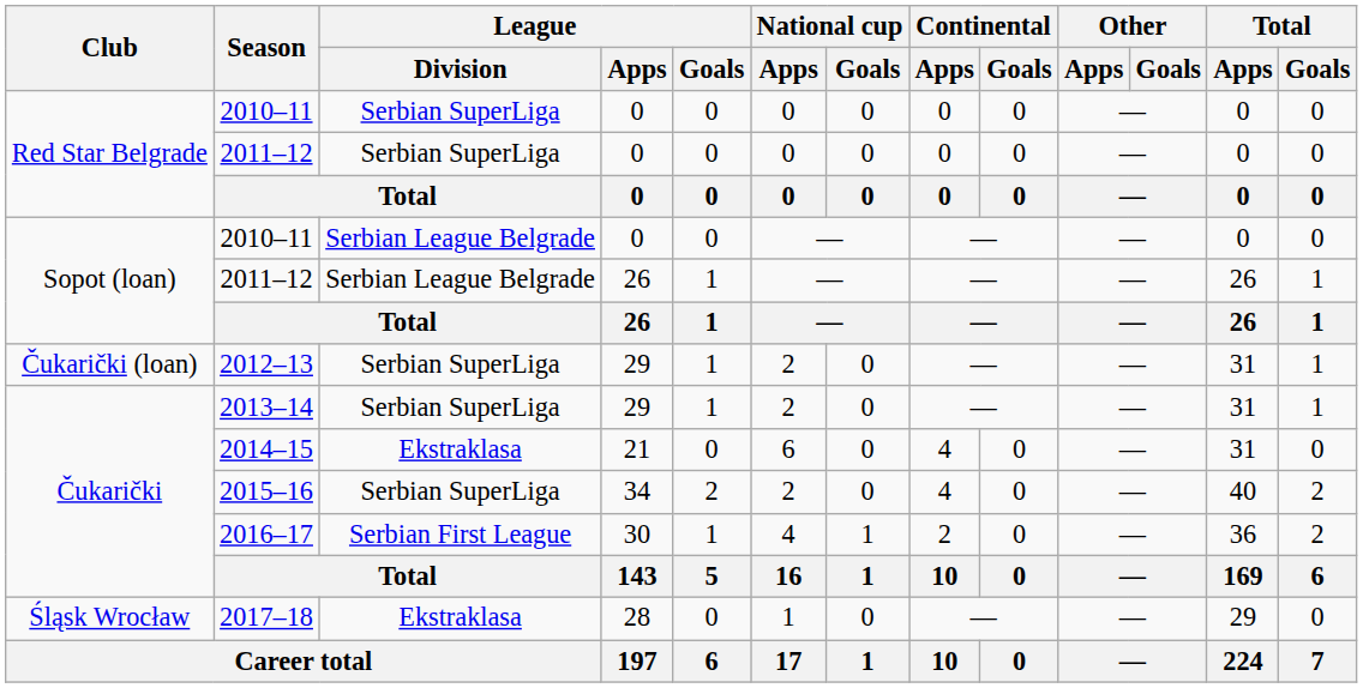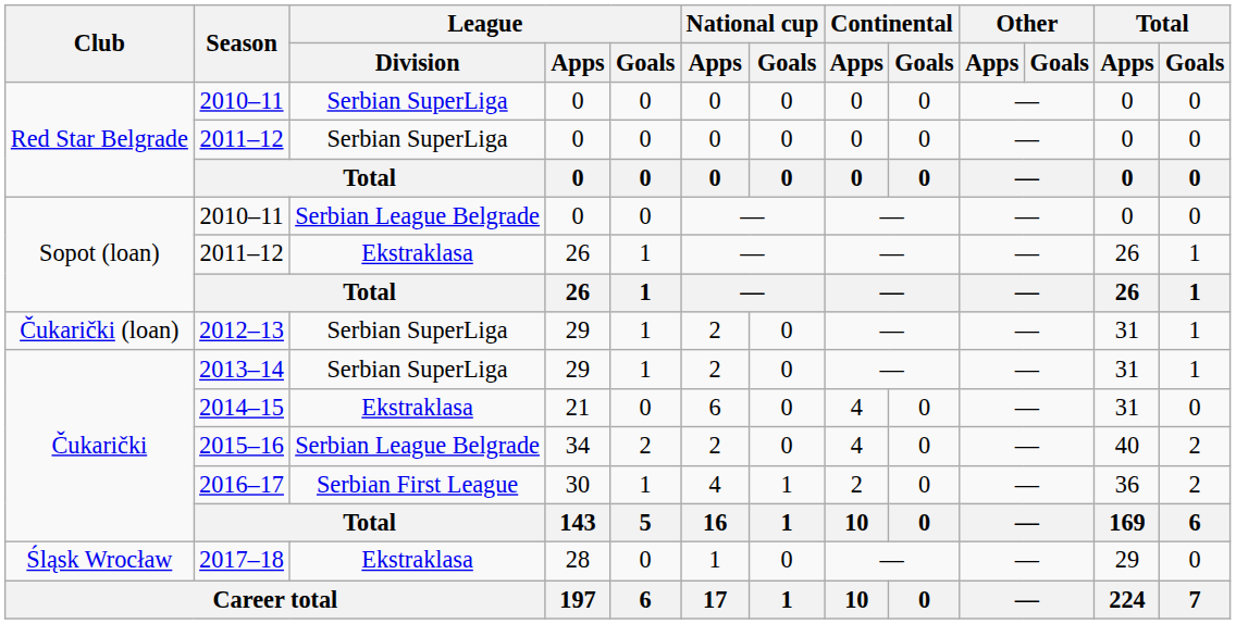 <table class="wikitable" style="text-align:center">
 <tr>
 <th rowspan="2">Club</th>
 <th rowspan="2">Season</th>
 <th colspan="3">League</th>
 <th colspan="2">National cup</th>
 <th colspan="2">Continental</th>
 <th colspan="2">Other</th>
 <th colspan="2">Total</th>
 </tr>
 <tr>
 <th>Division</th>
 <th>Apps</th>
 <th>Goals</th>
 <th>Apps</th>
 <th>Goals</th>
 <th>Apps</th>
 <th>Goals</th>
 <th>Apps</th>
 <th>Goals</th>
 <th>Apps</th>
 <th>Goals</th>
 </tr>
 <tr>
 <td rowspan="3"><a href='#'>Red Star Belgrade</a></td>
 <td><a href='#'>2010–11</a></td>
 <td><a href='#'>Serbian SuperLiga</a></td>
 <td>0</td>
 <td>0</td>
 <td>0</td>
 <td>0</td>
 <td>0</td>
 <td>0</td>
 <td colspan="2">—</td>
 <td>0</td>
 <td>0</td>
 </tr>
 <tr>
 <td><a href='#'>2011–12</a></td>
 <td>Serbian SuperLiga</td>
 <td>0</td>
 <td>0</td>
 <td>0</td>
 <td>0</td>
 <td>0</td>
 <td>0</td>
 <td colspan="2">—</td>
 <td>0</td>
 <td>0</td>
 </tr>
 <tr>
 <th colspan="2">Total</th>
 <th>0</th>
 <th>0</th>
 <th>0</th>
 <th>0</th>
 <th>0</th>
 <th>0</th>
 <th colspan="2">—</th>
 <th>0</th>
 <th>0</th>
 </tr>
 <tr>
 <td rowspan="3">Sopot (loan)</td>
 <td>2010–11</td>
 <td><a href='#'>Serbian League Belgrade</a></td>
 <td>0</td>
 <td>0</td>
 <td colspan="2">—</td>
 <td colspan="2">—</td>
 <td colspan="2">—</td>
 <td>0</td>
 <td>0</td>
 </tr>
 <tr>
 <td>2011–12</td>
-<td>Serbian League Belgrade</td>
+<td><a href='#'>Ekstraklasa</a></td>
 <td>26</td>
 <td>1</td>
 <td colspan="2">—</td>
 <td colspan="2">—</td>
 <td colspan="2">—</td>
 <td>26</td>
 <td>1</td>
 </tr>
 <tr>
 <th colspan="2">Total</th>
 <th>26</th>
 <th>1</th>
 <th colspan="2">—</th>
 <th colspan="2">—</th>
 <th colspan="2">—</th>
 <th>26</th>
 <th>1</th>
 </tr>
 <tr>
 <td><a href='#'>Čukarički</a> (loan)</td>
 <td><a href='#'>2012–13</a></td>
 <td>Serbian SuperLiga</td>
 <td>29</td>
 <td>1</td>
 <td>2</td>
 <td>0</td>
 <td colspan="2">—</td>
 <td colspan="2">—</td>
 <td>31</td>
 <td>1</td>
 </tr>
 <tr>
 <td rowspan="5"><a href='#'>Čukarički</a></td>
 <td><a href='#'>2013–14</a></td>
 <td>Serbian SuperLiga</td>
 <td>29</td>
 <td>1</td>
 <td>2</td>
 <td>0</td>
 <td colspan="2">—</td>
 <td colspan="2">—</td>
 <td>31</td>
 <td>1</td>
 </tr>
 <tr>
 <td><a href='#'>2014–15</a></td>
 <td><a href='#'>Ekstraklasa</a></td>
 <td>21</td>
 <td>0</td>
 <td>6</td>
 <td>0</td>
 <td>4</td>
 <td>0</td>
 <td colspan="2">—</td>
 <td>31</td>
 <td>0</td>
 </tr>
 <tr>
 <td><a href='#'>2015–16</a></td>
-<td>Serbian SuperLiga</td>
+<td><a href='#'>Serbian League Belgrade</a></td>
 <td>34</td>
 <td>2</td>
 <td>2</td>
 <td>0</td>
 <td>4</td>
 <td>0</td>
 <td colspan="2">—</td>
 <td>40</td>
 <td>2</td>
 </tr>
 <tr>
 <td><a href='#'>2016–17</a></td>
 <td><a href='#'>Serbian First League</a></td>
 <td>30</td>
 <td>1</td>
 <td>4</td>
 <td>1</td>
 <td>2</td>
 <td>0</td>
 <td colspan="2">—</td>
 <td>36</td>
 <td>2</td>
 </tr>
 <tr>
 <th colspan="2">Total</th>
 <th>143</th>
 <th>5</th>
 <th>16</th>
 <th>1</th>
 <th>10</th>
 <th>0</th>
 <th colspan="2">—</th>
 <th>169</th>
 <th>6</th>
 </tr>
 <tr>
 <td><a href='#'>Śląsk Wrocław</a></td>
 <td><a href='#'>2017–18</a></td>
 <td><a href='#'>Ekstraklasa</a></td>
 <td>28</td>
 <td>0</td>
 <td>1</td>
 <td>0</td>
 <td colspan="2">—</td>
 <td colspan="2">—</td>
 <td>29</td>
 <td>0</td>
 </tr>
 <tr>
 <th colspan="3">Career total</th>
 <th>197</th>
 <th>6</th>
 <th>17</th>
 <th>1</th>
 <th>10</th>
 <th>0</th>
 <th colspan="2">—</th>
 <th>224</th>
 <th>7</th>
 </tr>
 </table>
